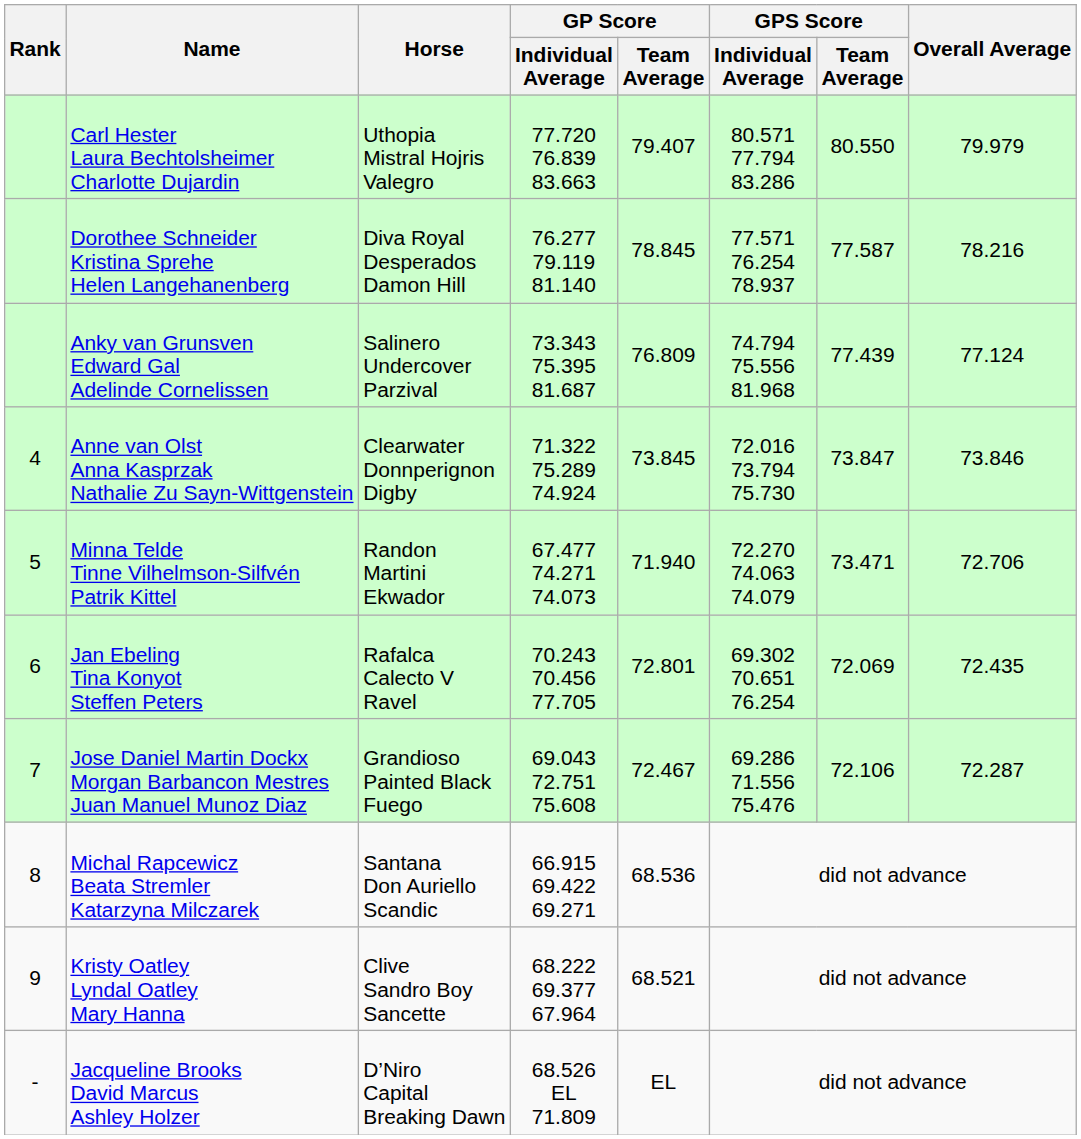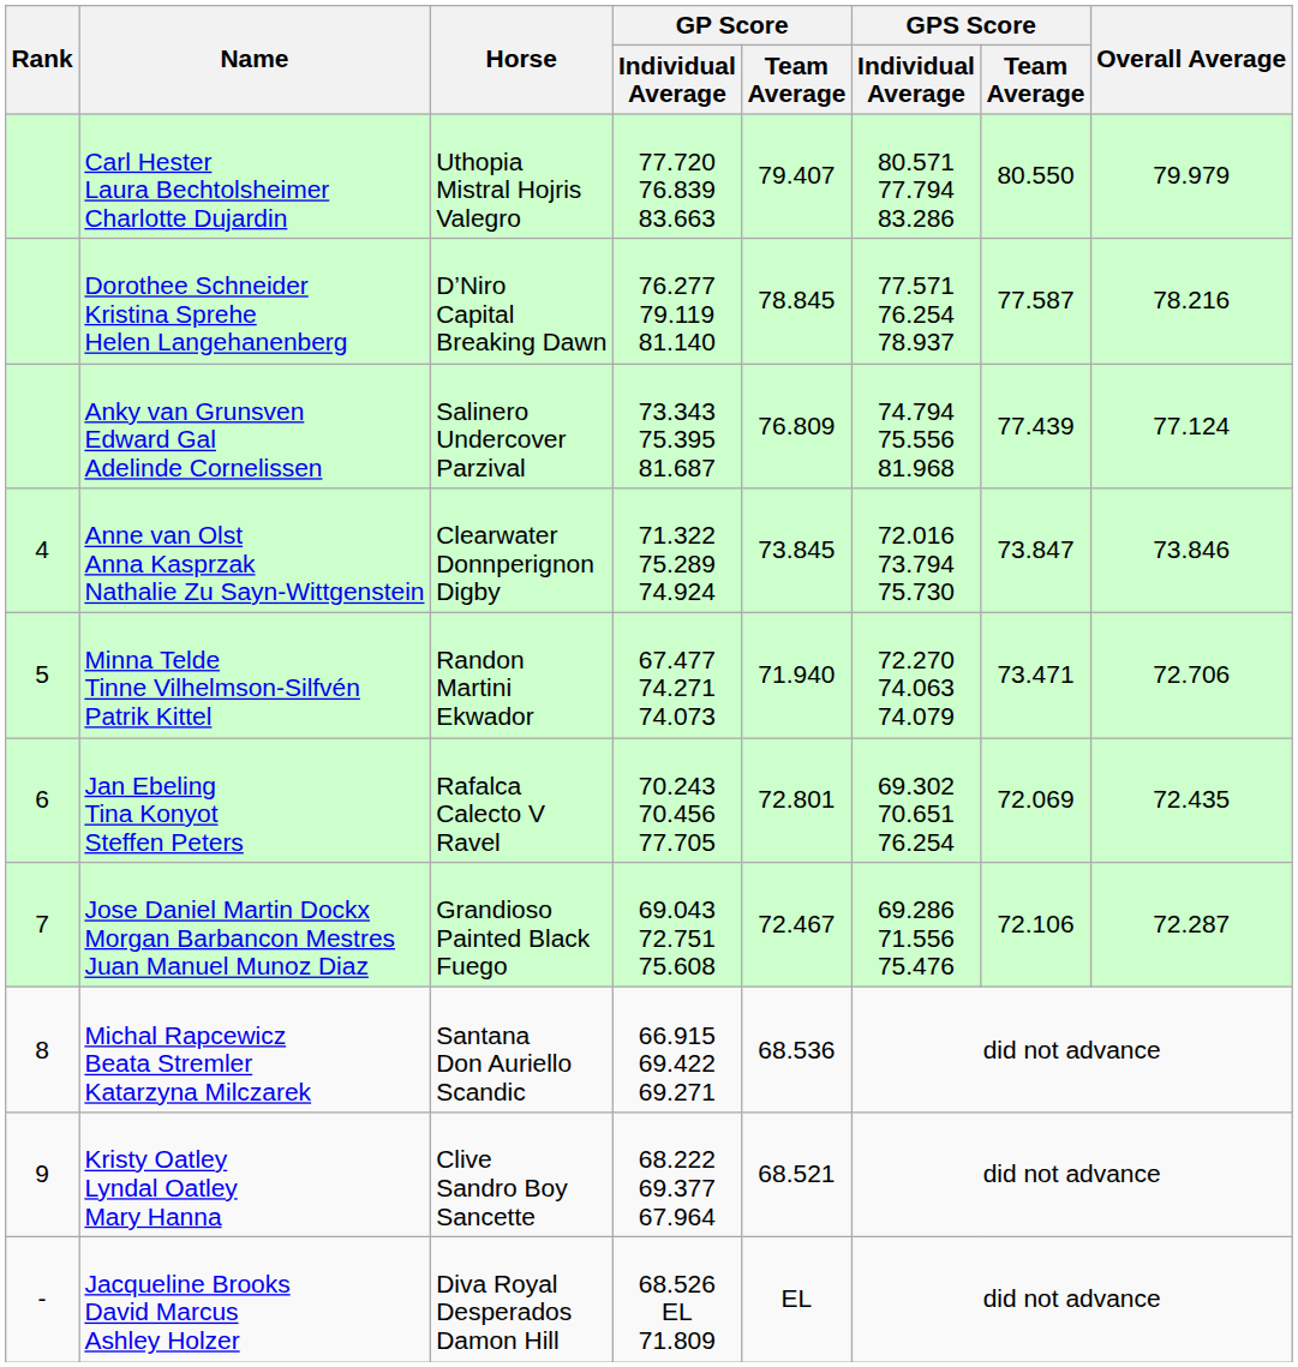 <table class="wikitable sortable" style="text-align:center;">
 <tr>
 <th rowspan="2">Rank</th>
 <th rowspan="2">Name</th>
 <th rowspan="2">Horse</th>
 <th colspan="2">GP Score</th>
 <th colspan="2">GPS Score</th>
 <th rowspan="2">Overall Average</th>
 </tr>
 <tr>
 <th>Individual<br>Average</th>
 <th>Team<br>Average</th>
 <th>Individual<br>Average</th>
 <th>Team<br>Average</th>
 </tr>
 <tr bgcolor=#ccffcc>
 <td></td>
 <td align="left"> <br> <a href='#'>Carl Hester</a> <br> <a href='#'>Laura Bechtolsheimer</a> <br> <a href='#'>Charlotte Dujardin</a></td>
 <td align="left"><br>Uthopia<br>Mistral Hojris<br>Valegro</td>
 <td><br>77.720<br>76.839<br>83.663</td>
 <td>79.407</td>
 <td><br>80.571<br>77.794<br>83.286</td>
 <td>80.550</td>
 <td>79.979</td>
 </tr>
 <tr bgcolor=#ccffcc>
 <td></td>
 <td align="left"> <br> <a href='#'>Dorothee Schneider</a> <br> <a href='#'>Kristina Sprehe</a> <br> <a href='#'>Helen Langehanenberg</a></td>
-<td align="left"><br>Diva Royal<br>Desperados <br>Damon Hill</td>
+<td align="left"><br>D’Niro<br>Capital<br>Breaking Dawn</td>
 <td><br>76.277<br>79.119<br>81.140</td>
 <td>78.845</td>
 <td><br>77.571<br>76.254<br>78.937</td>
 <td>77.587</td>
 <td>78.216</td>
 </tr>
 <tr bgcolor=#ccffcc>
 <td></td>
 <td align="left"> <br> <a href='#'>Anky van Grunsven</a> <br> <a href='#'>Edward Gal</a> <br> <a href='#'>Adelinde Cornelissen</a></td>
 <td align="left"><br>Salinero<br>Undercover <br>Parzival</td>
 <td><br>73.343<br>75.395<br>81.687</td>
 <td>76.809</td>
 <td><br>74.794<br>75.556<br>81.968</td>
 <td>77.439</td>
 <td>77.124</td>
 </tr>
 <tr bgcolor=#ccffcc>
 <td>4</td>
 <td align="left"> <br> <a href='#'>Anne van Olst</a> <br> <a href='#'>Anna Kasprzak</a> <br> <a href='#'>Nathalie Zu Sayn-Wittgenstein</a></td>
 <td align="left"><br>Clearwater<br>Donnperignon <br>Digby</td>
 <td><br>71.322<br>75.289<br>74.924</td>
 <td>73.845</td>
 <td><br>72.016<br>73.794<br>75.730</td>
 <td>73.847</td>
 <td>73.846</td>
 </tr>
 <tr bgcolor=#ccffcc>
 <td>5</td>
 <td align="left"> <br> <a href='#'>Minna Telde</a> <br> <a href='#'>Tinne Vilhelmson-Silfvén</a> <br> <a href='#'>Patrik Kittel</a></td>
 <td align="left"><br>Randon<br>Martini<br>Ekwador</td>
 <td><br>67.477<br>74.271<br>74.073</td>
 <td>71.940</td>
 <td><br>72.270<br>74.063<br>74.079</td>
 <td>73.471</td>
 <td>72.706</td>
 </tr>
 <tr bgcolor=#ccffcc>
 <td>6</td>
 <td align="left"> <br> <a href='#'>Jan Ebeling</a> <br> <a href='#'>Tina Konyot</a> <br> <a href='#'>Steffen Peters</a></td>
 <td align="left"><br>Rafalca<br>Calecto V <br>Ravel</td>
 <td><br>70.243<br>70.456<br>77.705</td>
 <td>72.801</td>
 <td><br>69.302<br>70.651<br>76.254</td>
 <td>72.069</td>
 <td>72.435</td>
 </tr>
 <tr bgcolor=#ccffcc>
 <td>7</td>
 <td align="left"> <br> <a href='#'>Jose Daniel Martin Dockx</a> <br> <a href='#'>Morgan Barbancon Mestres</a> <br> <a href='#'>Juan Manuel Munoz Diaz</a></td>
 <td align="left"><br>Grandioso<br>Painted Black<br>Fuego</td>
 <td><br>69.043<br>72.751<br>75.608</td>
 <td>72.467</td>
 <td><br>69.286<br>71.556<br>75.476</td>
 <td>72.106</td>
 <td>72.287</td>
 </tr>
 <tr>
 <td>8</td>
 <td align="left"> <br> <a href='#'>Michal Rapcewicz</a> <br> <a href='#'>Beata Stremler</a> <br> <a href='#'>Katarzyna Milczarek</a></td>
 <td align="left"><br>Santana<br>Don Auriello <br>Scandic</td>
 <td><br>66.915<br>69.422<br>69.271</td>
 <td>68.536</td>
 <td colspan=3>did not advance</td>
 </tr>
 <tr>
 <td>9</td>
 <td align="left"> <br> <a href='#'>Kristy Oatley</a> <br> <a href='#'>Lyndal Oatley</a> <br> <a href='#'>Mary Hanna</a></td>
 <td align="left"><br>Clive<br>Sandro Boy<br>Sancette</td>
 <td><br>68.222<br>69.377<br>67.964</td>
 <td>68.521</td>
 <td colspan=3>did not advance</td>
 </tr>
 <tr>
 <td>-</td>
 <td align="left"> <br> <a href='#'>Jacqueline Brooks</a> <br> <a href='#'>David Marcus</a> <br> <a href='#'>Ashley Holzer</a></td>
-<td align="left"><br>D’Niro<br>Capital<br>Breaking Dawn</td>
+<td align="left"><br>Diva Royal<br>Desperados <br>Damon Hill</td>
 <td><br>68.526<br>EL<br>71.809</td>
 <td>EL</td>
 <td colspan=3>did not advance</td>
 </tr>
 </table>
